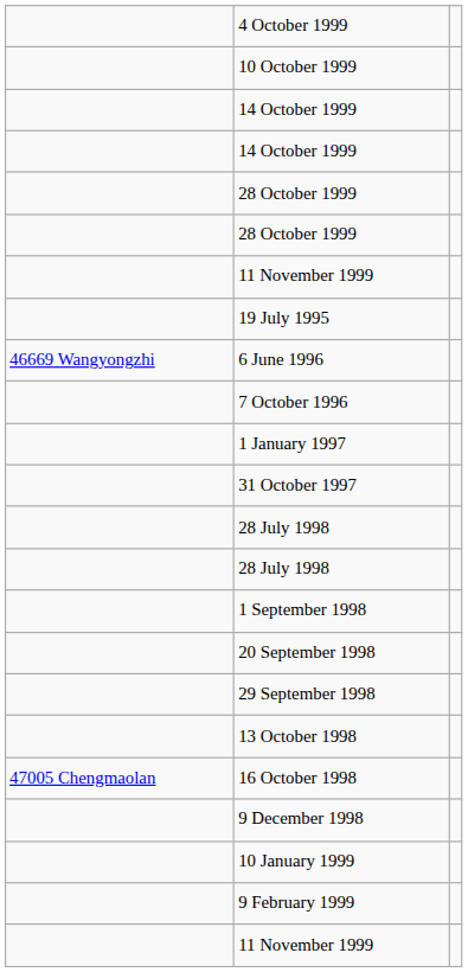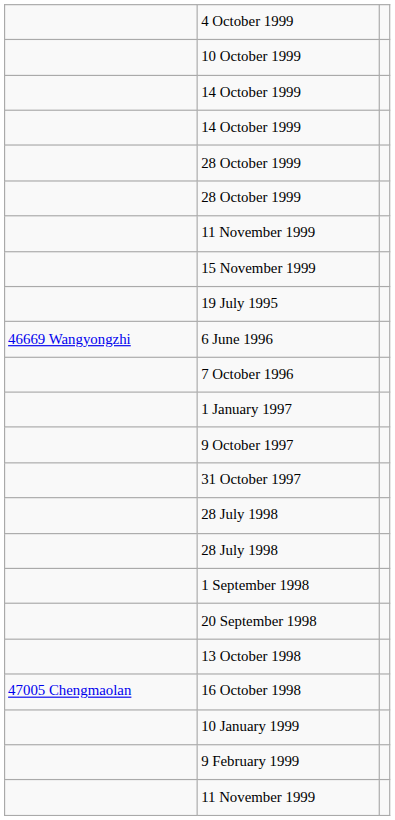 <table class="wikitable" style="font-size: 80%; float: left; width: 26em; margin-right: 1em; height: 700px">
 <tr>
 <td></td>
 <td>4 October 1999</td>
 <td></td>
 </tr>
 <tr>
 <td></td>
 <td>10 October 1999</td>
 <td></td>
 </tr>
 <tr>
 <td></td>
 <td>14 October 1999</td>
 <td></td>
 </tr>
 <tr>
 <td></td>
 <td>14 October 1999</td>
 <td></td>
 </tr>
 <tr>
 <td></td>
 <td>28 October 1999</td>
 <td></td>
 </tr>
 <tr>
 <td></td>
 <td>28 October 1999</td>
 <td></td>
 </tr>
 <tr>
 <td></td>
 <td>11 November 1999</td>
 <td></td>
 </tr>
 <tr>
 <td></td>
+<td>15 November 1999</td>
+<td></td>
+</tr>
+<tr>
+<td></td>
 <td>19 July 1995</td>
 <td></td>
 </tr>
 <tr>
 <td><a href='#'>46669 Wangyongzhi</a></td>
 <td>6 June 1996</td>
 <td></td>
 </tr>
 <tr>
 <td></td>
 <td>7 October 1996</td>
 <td></td>
 </tr>
 <tr>
 <td></td>
 <td>1 January 1997</td>
+<td></td>
+</tr>
+<tr>
+<td></td>
+<td>9 October 1997</td>
 <td></td>
 </tr>
 <tr>
 <td></td>
 <td>31 October 1997</td>
 <td></td>
 </tr>
 <tr>
 <td></td>
 <td>28 July 1998</td>
 <td></td>
 </tr>
 <tr>
 <td></td>
 <td>28 July 1998</td>
 <td></td>
 </tr>
 <tr>
 <td></td>
 <td>1 September 1998</td>
 <td></td>
 </tr>
 <tr>
 <td></td>
 <td>20 September 1998</td>
 <td></td>
 </tr>
 <tr>
 <td></td>
-<td>29 September 1998</td>
-<td></td>
-</tr>
-<tr>
-<td></td>
 <td>13 October 1998</td>
 <td></td>
 </tr>
 <tr>
 <td><a href='#'>47005 Chengmaolan</a></td>
 <td>16 October 1998</td>
-<td></td>
-</tr>
-<tr>
-<td></td>
-<td>9 December 1998</td>
 <td></td>
 </tr>
 <tr>
 <td></td>
 <td>10 January 1999</td>
 <td></td>
 </tr>
 <tr>
 <td></td>
 <td>9 February 1999</td>
 <td></td>
 </tr>
 <tr>
 <td></td>
 <td>11 November 1999</td>
 <td></td>
 </tr>
 </table>
